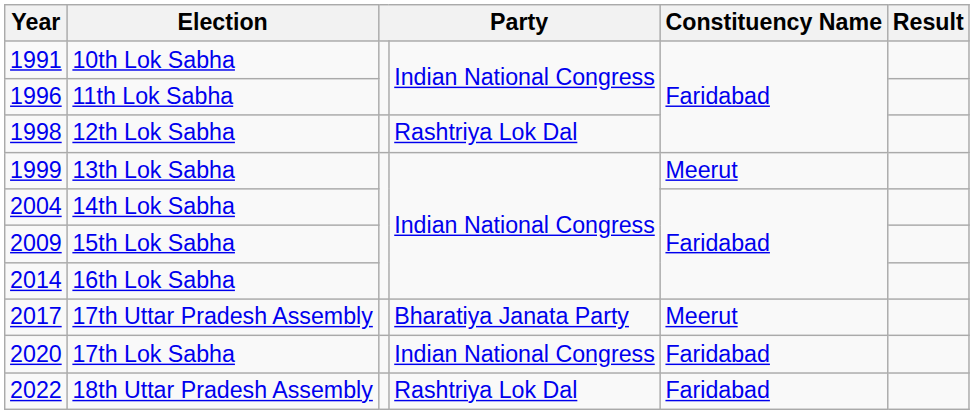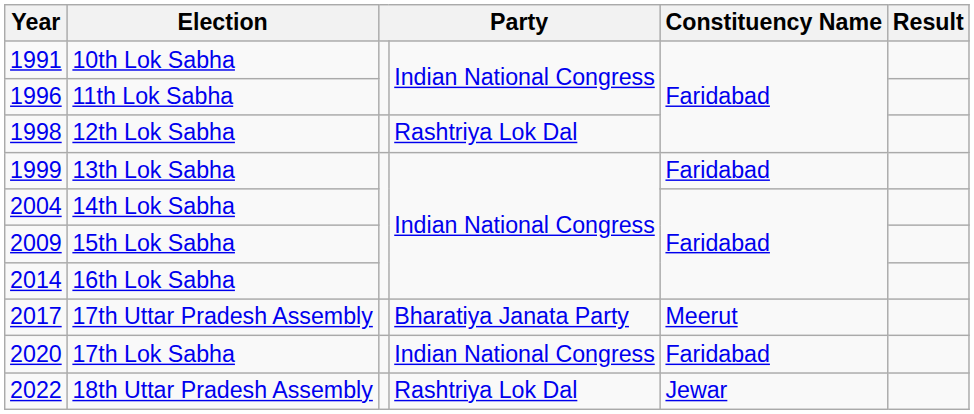 <table class="wikitable">
 <tr>
 <th>Year</th>
 <th>Election</th>
 <th colspan="2">Party</th>
 <th>Constituency Name</th>
 <th>Result</th>
 </tr>
 <tr>
 <td><a href='#'>1991</a></td>
 <td><a href='#'>10th Lok Sabha</a></td>
 <td rowspan="2" bgcolor=></td>
 <td rowspan="2"> <a href='#'>Indian National Congress</a></td>
 <td rowspan="3"><a href='#'>Faridabad</a></td>
 <td></td>
 </tr>
 <tr>
 <td><a href='#'>1996</a></td>
 <td><a href='#'>11th Lok Sabha</a></td>
 <td></td>
 </tr>
 <tr>
 <td><a href='#'>1998</a></td>
 <td><a href='#'>12th Lok Sabha</a></td>
 <td bgcolor=></td>
 <td> <a href='#'>Rashtriya Lok Dal</a></td>
 <td></td>
 </tr>
 <tr>
 <td><a href='#'>1999</a></td>
 <td><a href='#'>13th Lok Sabha</a></td>
 <td rowspan="4" bgcolor=></td>
 <td rowspan="4"> <a href='#'>Indian National Congress</a></td>
-<td><a href='#'>Meerut</a></td>
+<td><a href='#'>Faridabad</a></td>
 <td></td>
 </tr>
 <tr>
 <td><a href='#'>2004</a></td>
 <td><a href='#'>14th Lok Sabha</a></td>
 <td rowspan="3"><a href='#'>Faridabad</a></td>
 <td></td>
 </tr>
 <tr>
 <td><a href='#'>2009</a></td>
 <td><a href='#'>15th Lok Sabha</a></td>
 <td></td>
 </tr>
 <tr>
 <td><a href='#'>2014</a></td>
 <td><a href='#'>16th Lok Sabha</a></td>
 <td></td>
 </tr>
 <tr>
 <td><a href='#'>2017</a></td>
 <td><a href='#'>17th Uttar Pradesh Assembly</a></td>
 <td bgcolor=></td>
 <td> <a href='#'>Bharatiya Janata Party</a></td>
 <td><a href='#'>Meerut</a></td>
 <td></td>
 </tr>
 <tr>
 <td><a href='#'>2020</a></td>
 <td><a href='#'>17th Lok Sabha</a></td>
 <td bgcolor=></td>
 <td> <a href='#'>Indian National Congress</a></td>
 <td><a href='#'>Faridabad</a></td>
 <td></td>
 </tr>
 <tr>
 <td><a href='#'>2022</a></td>
 <td><a href='#'>18th Uttar Pradesh Assembly</a></td>
 <td bgcolor=></td>
 <td> <a href='#'>Rashtriya Lok Dal</a></td>
-<td><a href='#'>Faridabad</a></td>
+<td><a href='#'>Jewar</a></td>
 <td></td>
 </tr>
 </table>
